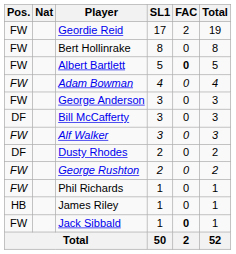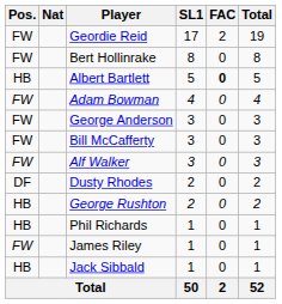 <table class="wikitable"  style="text-align:center; border:1px #aaa solid;">
 <tr>
 <th>Pos.</th>
 <th>Nat</th>
 <th>Player</th>
 <th>SL1</th>
 <th>FAC</th>
 <th>Total</th>
 </tr>
 <tr>
 <td>FW</td>
 <td></td>
 <td style="text-align:left;"><a href='#'>Geordie Reid</a></td>
 <td>17</td>
 <td>2</td>
 <td>19</td>
 </tr>
 <tr>
 <td>FW</td>
 <td></td>
 <td style="text-align:left;">Bert Hollinrake</td>
 <td>8</td>
 <td>0</td>
 <td>8</td>
 </tr>
 <tr>
-<td>FW</td>
+<td>HB</td>
 <td></td>
 <td style="text-align:left;"><a href='#'>Albert Bartlett</a></td>
 <td>5</td>
 <td><strong>0</strong></td>
 <td>5</td>
 </tr>
 <tr>
 <td><em>FW</em></td>
 <td><em></em></td>
 <td style="text-align:left;"><em><a href='#'>Adam Bowman</a></em></td>
 <td><em>4</em></td>
 <td><em>0</em></td>
 <td><em>4</em></td>
 </tr>
 <tr>
 <td>FW</td>
 <td></td>
 <td style="text-align:left;"><a href='#'>George Anderson</a></td>
 <td>3</td>
 <td>0</td>
 <td>3</td>
 </tr>
 <tr>
-<td>DF</td>
+<td>FW</td>
 <td></td>
 <td style="text-align:left;"><a href='#'>Bill McCafferty</a></td>
 <td>3</td>
 <td>0</td>
 <td>3</td>
 </tr>
 <tr>
 <td><em>FW</em></td>
 <td><em></em></td>
 <td style="text-align:left;"><em><a href='#'>Alf Walker</a></em></td>
 <td><em>3</em></td>
 <td><em>0</em></td>
 <td><em>3</em></td>
 </tr>
 <tr>
 <td>DF</td>
 <td></td>
 <td style="text-align:left;"><a href='#'>Dusty Rhodes</a></td>
 <td>2</td>
 <td>0</td>
 <td>2</td>
 </tr>
 <tr>
-<td><em>FW</em></td>
+<td>HB</td>
 <td><em></em></td>
 <td style="text-align:left;"><em><a href='#'>George Rushton</a></em></td>
 <td><em>2</em></td>
 <td><em>0</em></td>
 <td><em>2</em></td>
 </tr>
 <tr>
-<td><em>FW</em></td>
+<td>HB</td>
 <td></td>
 <td style="text-align:left;">Phil Richards</td>
 <td>1</td>
 <td>0</td>
 <td>1</td>
 </tr>
 <tr>
-<td>HB</td>
+<td><em>FW</em></td>
 <td></td>
 <td style="text-align:left;">James Riley</td>
 <td>1</td>
 <td>0</td>
 <td>1</td>
 </tr>
 <tr>
-<td>FW</td>
+<td>HB</td>
 <td></td>
 <td style="text-align:left;"><a href='#'>Jack Sibbald</a></td>
 <td>1</td>
-<td><strong>0</strong></td>
+<td>0</td>
 <td>1</td>
 </tr>
 <tr>
 <th colspan="3">Total</th>
 <th>50</th>
 <th>2</th>
 <th>52</th>
 </tr>
 </table>
